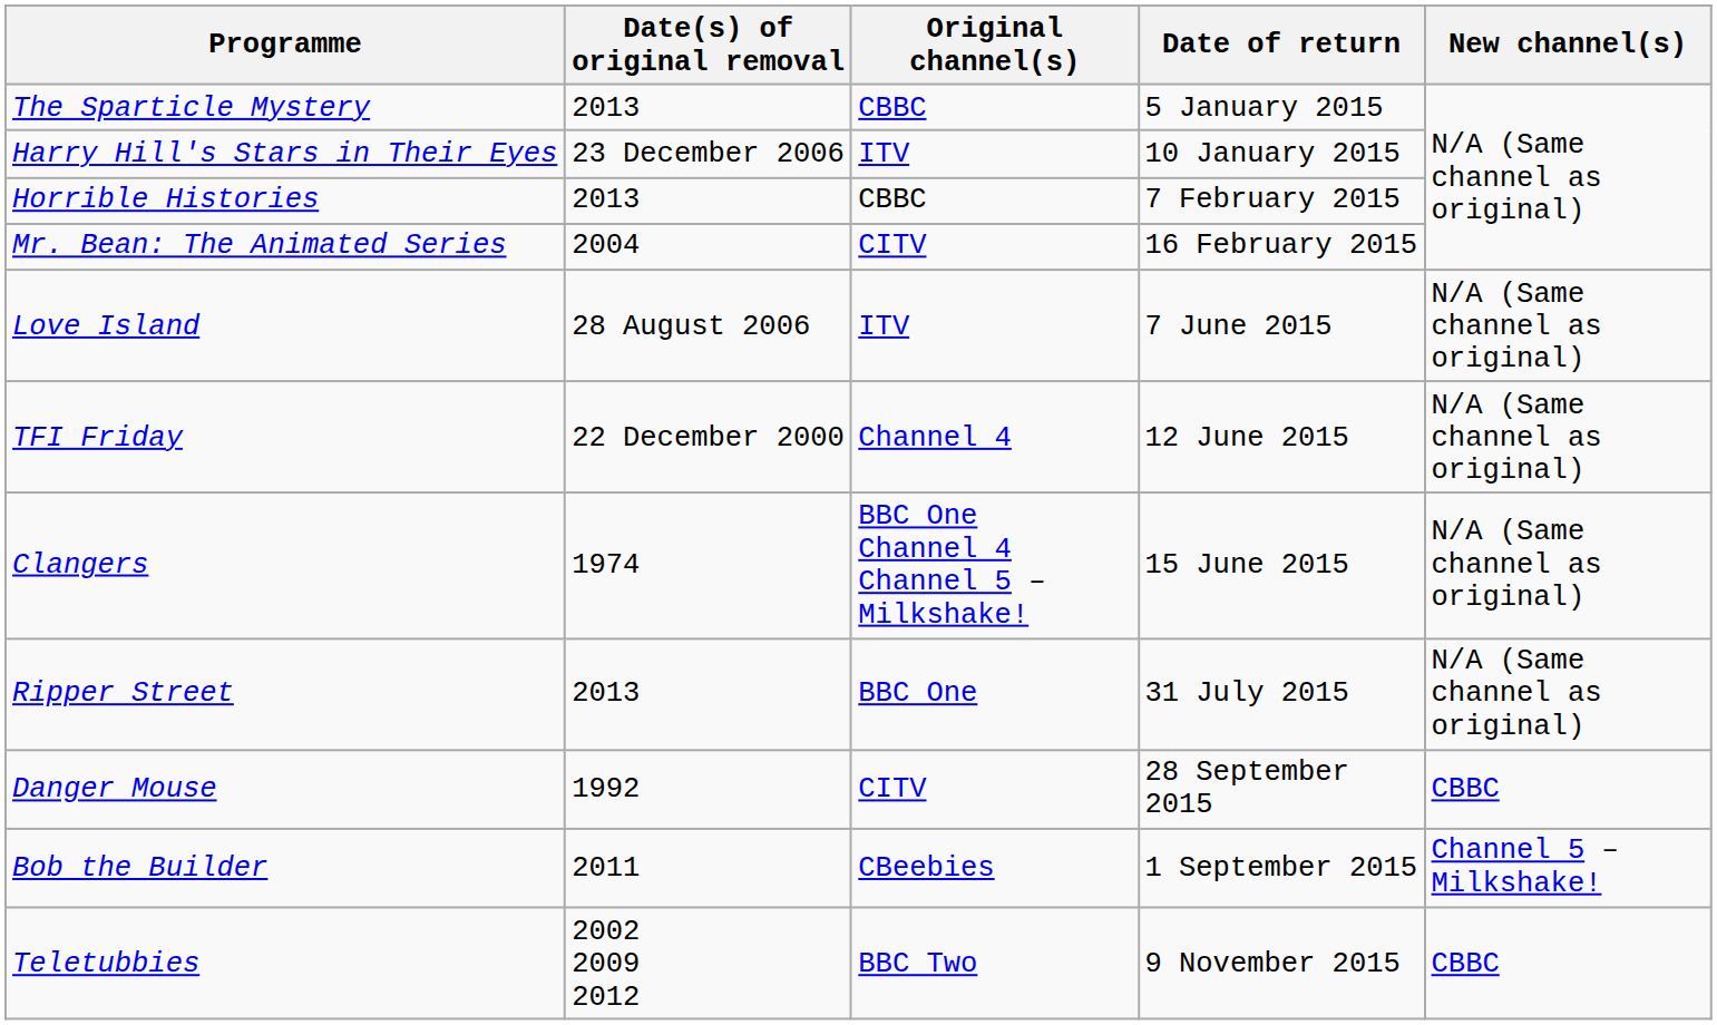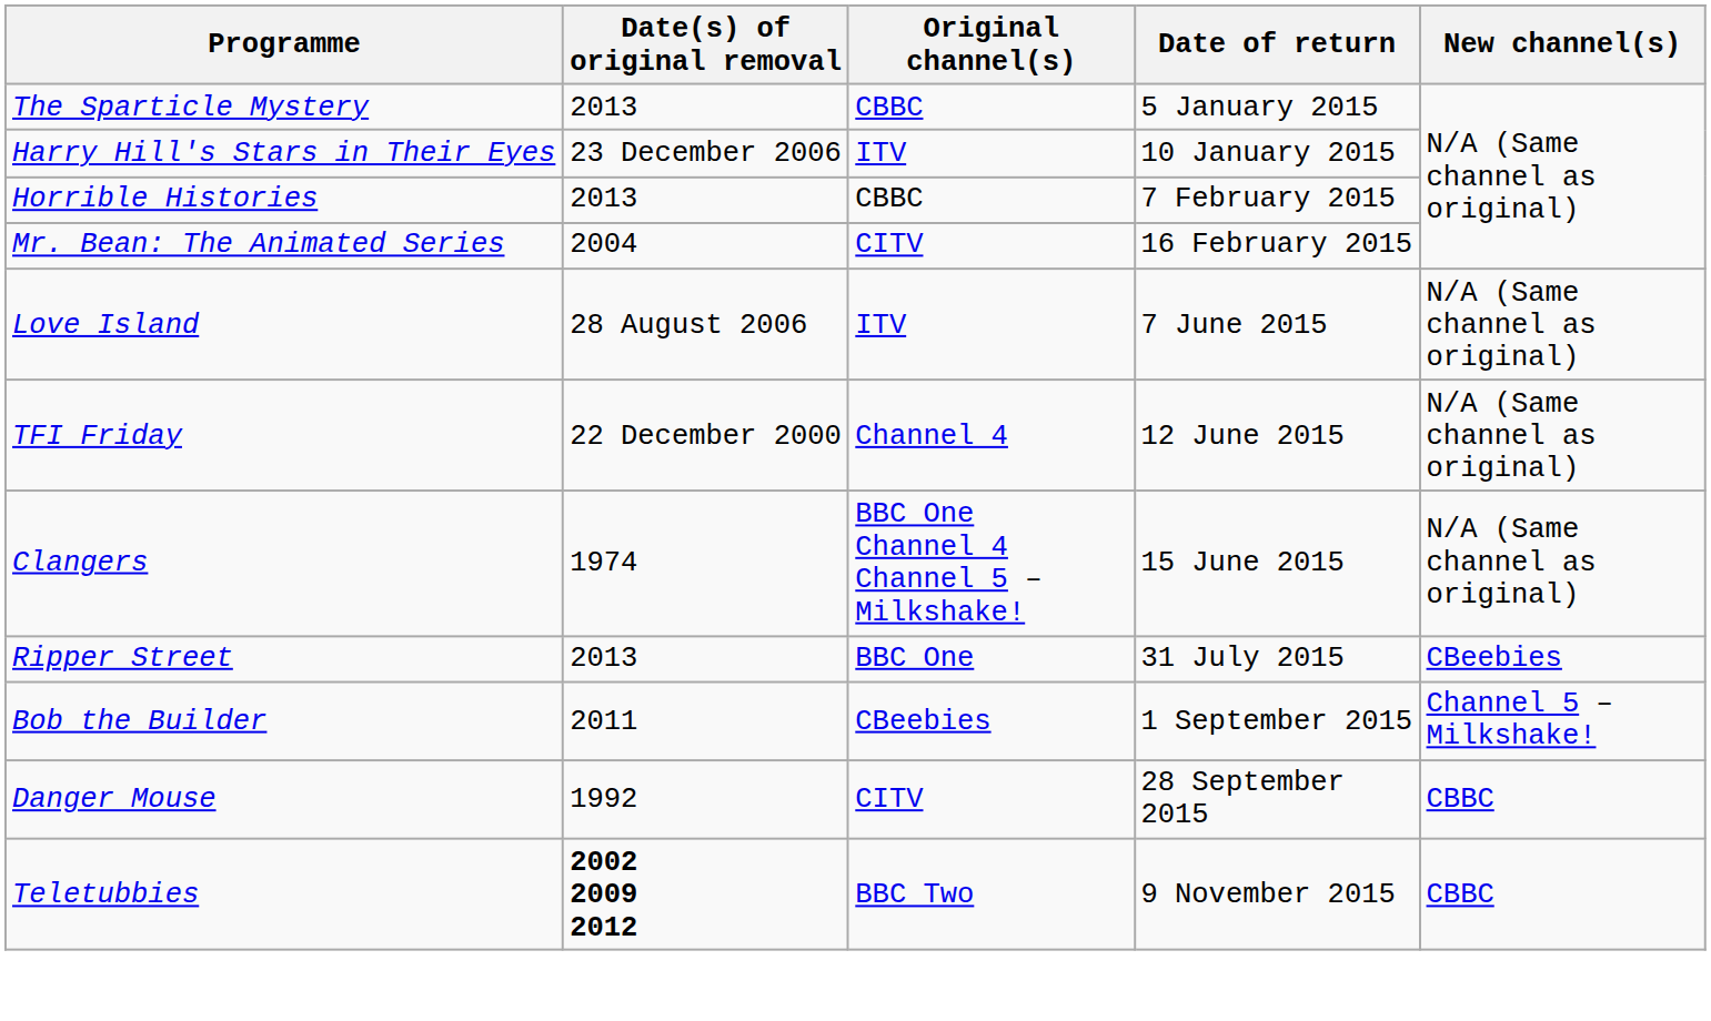 <table class="wikitable">
 <tr>
 <th width=250>Programme</th>
 <th width=125>Date(s) of original removal</th>
 <th width=125>Original channel(s)</th>
 <th width=125>Date of return</th>
 <th width=125>New channel(s)</th>
 </tr>
 <tr>
 <td><em><a href='#'>The Sparticle Mystery</a></em></td>
 <td>2013</td>
 <td><a href='#'>CBBC</a></td>
 <td>5 January 2015</td>
 <td rowspan="4">N/A (Same channel as original)</td>
 </tr>
 <tr>
 <td><em><a href='#'>Harry Hill's Stars in Their Eyes</a></em></td>
 <td>23 December 2006</td>
 <td><a href='#'>ITV</a></td>
 <td>10 January 2015</td>
 </tr>
 <tr>
 <td><em><a href='#'>Horrible Histories</a></em></td>
 <td>2013</td>
 <td>CBBC</td>
 <td>7 February 2015</td>
 </tr>
 <tr>
 <td><em><a href='#'>Mr. Bean: The Animated Series</a></em></td>
 <td>2004</td>
 <td><a href='#'>CITV</a></td>
 <td>16 February 2015</td>
 </tr>
 <tr>
 <td><em><a href='#'>Love Island</a></em></td>
 <td>28 August 2006</td>
 <td><a href='#'>ITV</a></td>
 <td>7 June 2015</td>
 <td>N/A (Same channel as original)</td>
 </tr>
 <tr>
 <td><em><a href='#'>TFI Friday</a></em></td>
 <td>22 December 2000</td>
 <td><a href='#'>Channel 4</a></td>
 <td>12 June 2015</td>
 <td>N/A (Same channel as original)</td>
 </tr>
 <tr>
 <td><em><a href='#'>Clangers</a></em></td>
 <td>1974</td>
 <td><a href='#'>BBC One</a><br><a href='#'>Channel 4</a><br><a href='#'>Channel 5</a> – <a href='#'>Milkshake!</a></td>
 <td>15 June 2015</td>
 <td>N/A (Same channel as original)</td>
 </tr>
 <tr>
 <td><em><a href='#'>Ripper Street</a></em></td>
 <td>2013</td>
 <td><a href='#'>BBC One</a></td>
 <td>31 July 2015</td>
-<td>N/A (Same channel as original)</td>
+<td><a href='#'>CBeebies</a></td>
+</tr>
+<tr>
+<td><em><a href='#'>Bob the Builder</a></em></td>
+<td>2011</td>
+<td><a href='#'>CBeebies</a></td>
+<td>1 September 2015</td>
+<td><a href='#'>Channel 5</a> – <a href='#'>Milkshake!</a></td>
 </tr>
 <tr>
 <td><em><a href='#'>Danger Mouse</a></em></td>
 <td>1992</td>
 <td><a href='#'>CITV</a></td>
 <td>28 September 2015</td>
 <td><a href='#'>CBBC</a></td>
 </tr>
 <tr>
-<td><em><a href='#'>Bob the Builder</a></em></td>
-<td>2011</td>
-<td><a href='#'>CBeebies</a></td>
-<td>1 September 2015</td>
-<td><a href='#'>Channel 5</a> – <a href='#'>Milkshake!</a></td>
-</tr>
-<tr>
 <td><em><a href='#'>Teletubbies</a></em></td>
-<td>2002<br>2009<br>2012</td>
+<td><strong>2002<br>2009<br>2012</strong></td>
 <td><a href='#'>BBC Two</a></td>
 <td>9 November 2015</td>
 <td><a href='#'>CBBC</a></td>
 </tr>
 </table>
